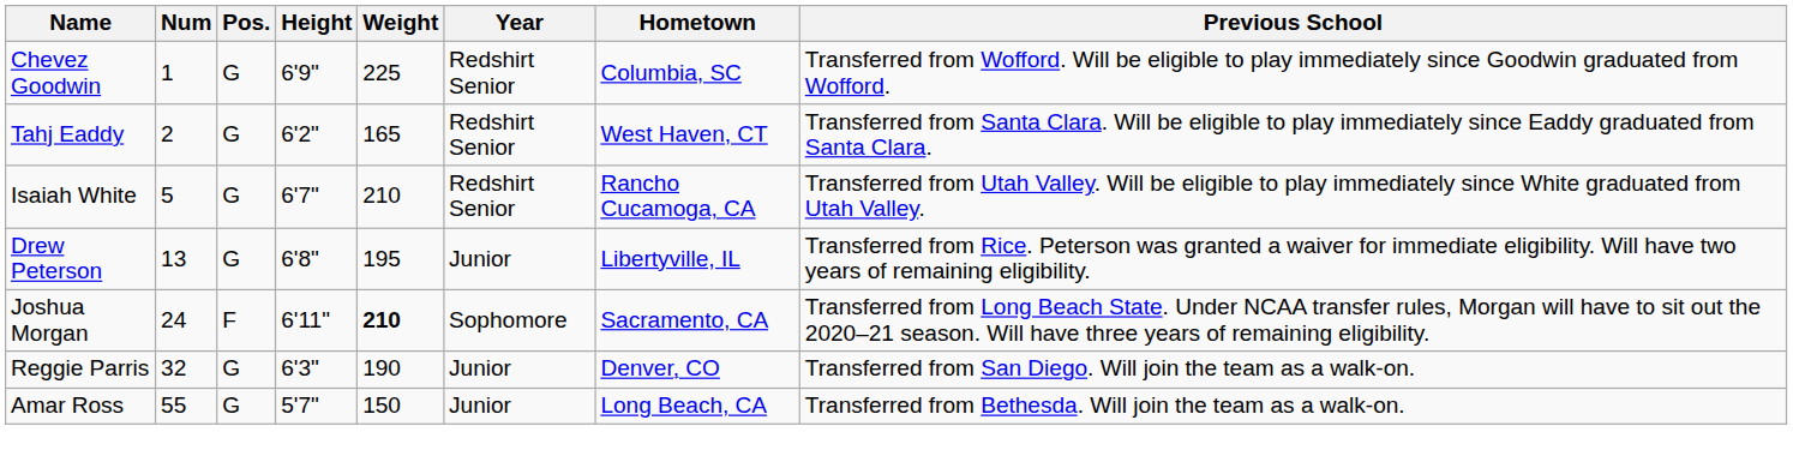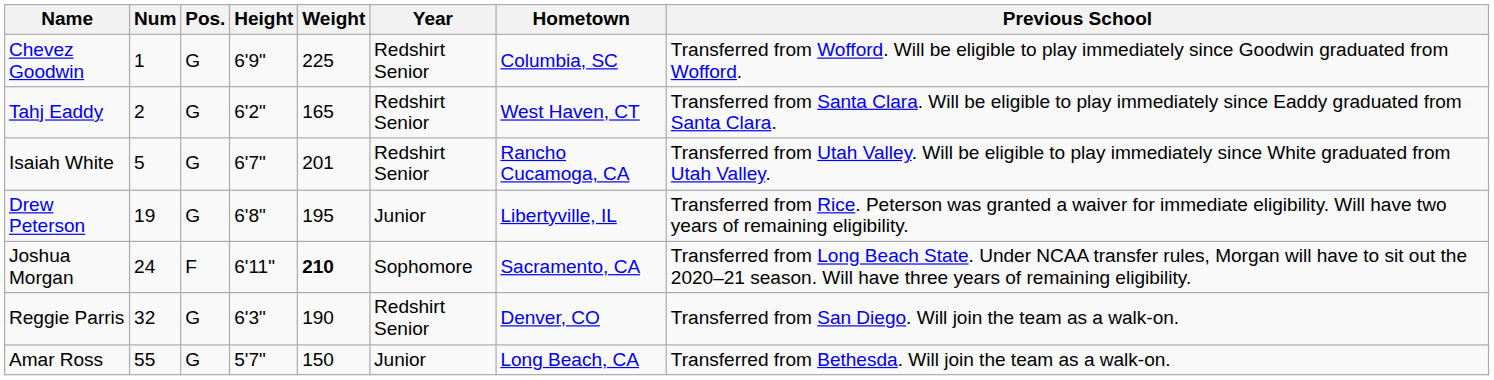 <table class="wikitable sortable">
 <tr>
 <th>Name</th>
 <th>Num</th>
 <th>Pos.</th>
 <th>Height</th>
 <th>Weight</th>
 <th>Year</th>
 <th>Hometown</th>
 <th class="unsortable">Previous School</th>
 </tr>
 <tr>
 <td><a href='#'>Chevez Goodwin</a></td>
 <td>1</td>
 <td>G</td>
 <td>6'9"</td>
 <td>225</td>
 <td>Redshirt Senior</td>
 <td><a href='#'>Columbia, SC</a></td>
 <td>Transferred from <a href='#'>Wofford</a>. Will be eligible to play immediately since Goodwin graduated from <a href='#'>Wofford</a>.</td>
 </tr>
 <tr>
 <td><a href='#'>Tahj Eaddy</a></td>
 <td>2</td>
 <td>G</td>
 <td>6'2"</td>
 <td>165</td>
 <td>Redshirt Senior</td>
 <td><a href='#'>West Haven, CT</a></td>
 <td>Transferred from <a href='#'>Santa Clara</a>. Will be eligible to play immediately since Eaddy graduated from <a href='#'>Santa Clara</a>.</td>
 </tr>
 <tr>
 <td>Isaiah White</td>
 <td>5</td>
 <td>G</td>
 <td>6'7"</td>
-<td>210</td>
+<td>201</td>
 <td>Redshirt Senior</td>
 <td><a href='#'>Rancho Cucamoga, CA</a></td>
 <td>Transferred from <a href='#'>Utah Valley</a>. Will be eligible to play immediately since White graduated from <a href='#'>Utah Valley</a>.</td>
 </tr>
 <tr>
 <td><a href='#'>Drew Peterson</a></td>
-<td>13</td>
+<td>19</td>
 <td>G</td>
 <td>6'8"</td>
 <td>195</td>
 <td>Junior</td>
 <td><a href='#'>Libertyville, IL</a></td>
 <td>Transferred from <a href='#'>Rice</a>. Peterson was granted a waiver for immediate eligibility. Will have two years of remaining eligibility.</td>
 </tr>
 <tr>
 <td>Joshua Morgan</td>
 <td>24</td>
 <td>F</td>
 <td>6'11"</td>
 <td><strong>210</strong></td>
 <td>Sophomore</td>
 <td><a href='#'>Sacramento, CA</a></td>
 <td>Transferred from <a href='#'>Long Beach State</a>. Under NCAA transfer rules, Morgan will have to sit out the 2020–21 season. Will have three years of remaining eligibility.</td>
 </tr>
 <tr>
 <td>Reggie Parris</td>
 <td>32</td>
 <td>G</td>
 <td>6'3"</td>
 <td>190</td>
-<td>Junior</td>
+<td>Redshirt Senior</td>
 <td><a href='#'>Denver, CO</a></td>
 <td>Transferred from <a href='#'>San Diego</a>. Will join the team as a walk-on.</td>
 </tr>
 <tr>
 <td>Amar Ross</td>
 <td>55</td>
 <td>G</td>
 <td>5'7"</td>
 <td>150</td>
 <td>Junior</td>
 <td><a href='#'>Long Beach, CA</a></td>
 <td>Transferred from <a href='#'>Bethesda</a>. Will join the team as a walk-on.</td>
 </tr>
 </table>
